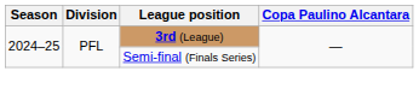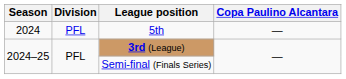 <table class="wikitable" style="text-align:center">
 <tr bgcolor="#efefef">
 <th>Season</th>
 <th>Division</th>
 <th>League position</th>
 <th><a href='#'>Copa Paulino Alcantara</a></th>
+</tr>
+<tr>
+<td>2024</td>
+<td><a href='#'>PFL</a></td>
+<td><a href='#'>5th</a></td>
+<td>—</td>
 </tr>
 <tr>
 <td rowspan=2>2024–25</td>
 <td rowspan=2>PFL</td>
 <td bgcolor=#c96><strong><a href='#'>3rd</a></strong> <small>(League)</small></td>
 <td rowspan=2>—</td>
 </tr>
 <tr>
 <td><a href='#'>Semi-final</a> <small>(Finals Series)</small></td>
 </tr>
 </table>
